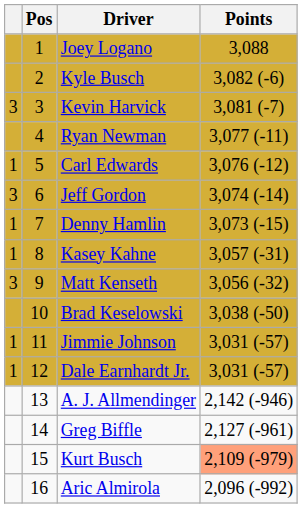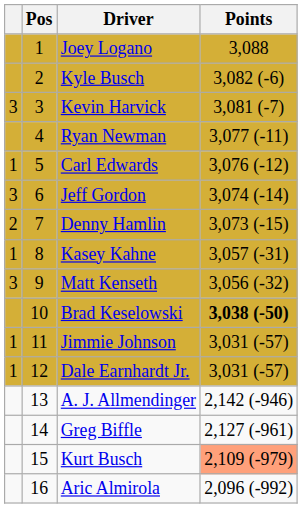 <table class="wikitable" style="font-size: 95%;">
 <tr>
 <th></th>
 <th>Pos</th>
 <th>Driver</th>
 <th>Points</th>
 </tr>
 <tr style="background:#D4AF37;">
 <td align="left"></td>
 <td style="text-align:center;">1</td>
 <td><a href='#'>Joey Logano</a></td>
 <td style="text-align:center;">3,088</td>
 </tr>
 <tr style="background:#D4AF37;">
 <td align="left"></td>
 <td style="text-align:center;">2</td>
 <td><a href='#'>Kyle Busch</a></td>
 <td style="text-align:center;">3,082 (-6)</td>
 </tr>
 <tr style="background:#D4AF37;">
 <td align="left"> 3</td>
 <td style="text-align:center;">3</td>
 <td><a href='#'>Kevin Harvick</a></td>
 <td style="text-align:center;">3,081 (-7)</td>
 </tr>
 <tr style="background:#D4AF37;">
 <td align="left"></td>
 <td style="text-align:center;">4</td>
 <td><a href='#'>Ryan Newman</a></td>
 <td style="text-align:center;">3,077 (-11)</td>
 </tr>
 <tr style="background:#D4AF37;">
 <td align="left"> 1</td>
 <td style="text-align:center;">5</td>
 <td><a href='#'>Carl Edwards</a></td>
 <td style="text-align:center;">3,076 (-12)</td>
 </tr>
 <tr style="background:#D4AF37;">
 <td align="left"> 3</td>
 <td style="text-align:center;">6</td>
 <td><a href='#'>Jeff Gordon</a></td>
 <td style="text-align:center;">3,074 (-14)</td>
 </tr>
 <tr style="background:#D4AF37;">
-<td align="left"> 1</td>
+<td align="left"> 2</td>
 <td style="text-align:center;">7</td>
 <td><a href='#'>Denny Hamlin</a></td>
 <td style="text-align:center;">3,073 (-15)</td>
 </tr>
 <tr style="background:#D4AF37;">
 <td align="left"> 1</td>
 <td style="text-align:center;">8</td>
 <td><a href='#'>Kasey Kahne</a></td>
 <td style="text-align:center;">3,057 (-31)</td>
 </tr>
 <tr style="background:#D4AF37;">
 <td align="left"> 3</td>
 <td style="text-align:center;">9</td>
 <td><a href='#'>Matt Kenseth</a></td>
 <td style="text-align:center;">3,056 (-32)</td>
 </tr>
 <tr style="background:#D4AF37;">
 <td align="left"></td>
 <td style="text-align:center;">10</td>
 <td><a href='#'>Brad Keselowski</a></td>
-<td style="text-align:center;">3,038 (-50)</td>
+<td style="text-align:center;"><strong>3,038 (-50)</strong></td>
 </tr>
 <tr style="background:#D4AF37;">
 <td align="left"> 1</td>
 <td style="text-align:center;">11</td>
 <td><a href='#'>Jimmie Johnson</a></td>
 <td style="text-align:center;">3,031 (-57)</td>
 </tr>
 <tr style="background:#D4AF37;">
 <td align="left"> 1</td>
 <td style="text-align:center;">12</td>
 <td><a href='#'>Dale Earnhardt Jr.</a></td>
 <td style="text-align:center;">3,031 (-57)</td>
 </tr>
 <tr>
 <td align="left"></td>
 <td style="text-align:center;">13</td>
 <td><a href='#'>A. J. Allmendinger</a></td>
 <td style="text-align:center;">2,142 (-946)</td>
 </tr>
 <tr>
 <td align="left"></td>
 <td style="text-align:center;">14</td>
 <td><a href='#'>Greg Biffle</a></td>
 <td style="text-align:center;">2,127 (-961)</td>
 </tr>
 <tr>
 <td align="left"></td>
 <td style="text-align:center;">15</td>
 <td><a href='#'>Kurt Busch</a></td>
 <td style="background: lightsalmon; text-align:center;">2,109 (-979)</td>
 </tr>
 <tr>
 <td align="left"></td>
 <td style="text-align:center;">16</td>
 <td><a href='#'>Aric Almirola</a></td>
 <td style="text-align:center;">2,096 (-992)</td>
 </tr>
 </table>
